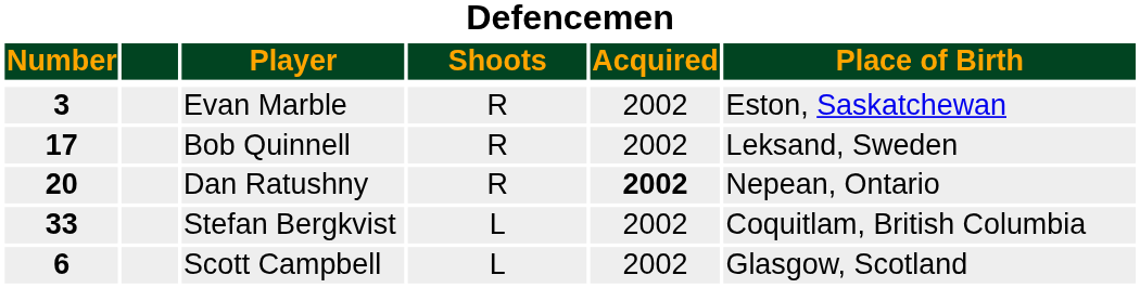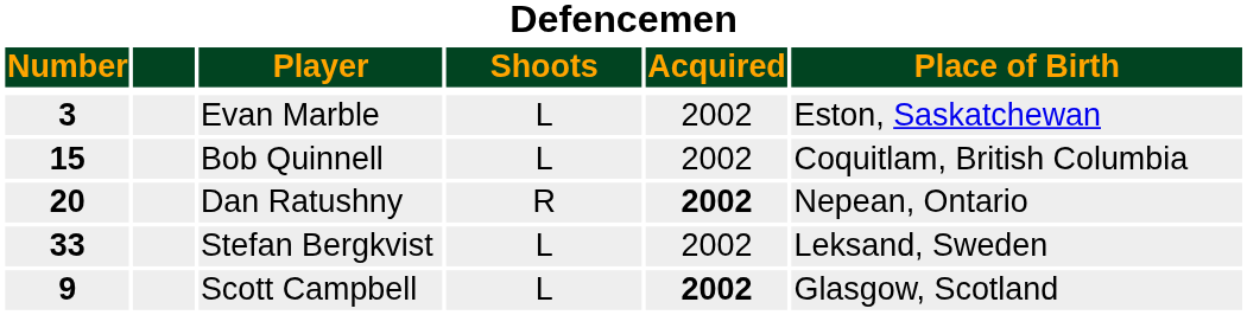 <table class="toccolours" style="width:100%">
 <tr>
 <th colspan=7><big>Defencemen</big></th>
 </tr>
 <tr style="background:#014421; color:#FFA500">
 <th width=5%>Number</th>
 <th width=5%></th>
 <th !width=15%>Player</th>
 <th width=16%>Shoots</th>
 <th width=9%>Acquired</th>
 <th width=37%>Place of Birth</th>
 </tr>
 <tr>
 </tr>
 <tr style="background:#eee">
 <td align=center><strong>3</strong></td>
 <td align=center></td>
 <td>Evan Marble</td>
-<td align=center>R</td>
+<td align=center>L</td>
 <td align=center>2002</td>
 <td>Eston, <a href='#'>Saskatchewan</a></td>
 </tr>
 <tr style="background:#eee">
-<td align=center><strong>17</strong></td>
+<td align=center><strong>15</strong></td>
 <td align=center></td>
 <td>Bob Quinnell</td>
-<td align=center>R</td>
+<td align=center>L</td>
 <td align=center>2002</td>
-<td>Leksand, Sweden</td>
+<td>Coquitlam, British Columbia</td>
 </tr>
 <tr style="background:#eee">
 <td align=center><strong>20</strong></td>
 <td align=center></td>
 <td>Dan Ratushny</td>
 <td align=center>R</td>
 <td align=center><strong>2002</strong></td>
 <td>Nepean, Ontario</td>
 </tr>
 <tr style="background:#eee">
 <td align=center><strong>33</strong></td>
 <td align=center></td>
 <td>Stefan Bergkvist</td>
 <td align=center>L</td>
 <td align=center>2002</td>
-<td>Coquitlam, British Columbia</td>
+<td>Leksand, Sweden</td>
 </tr>
 <tr style="background:#eee">
-<td align=center><strong>6</strong></td>
+<td align=center><strong>9</strong></td>
 <td align=center></td>
 <td>Scott Campbell</td>
 <td align=center>L</td>
-<td align=center>2002</td>
+<td align=center><strong>2002</strong></td>
 <td>Glasgow, Scotland</td>
 </tr>
 </table>
